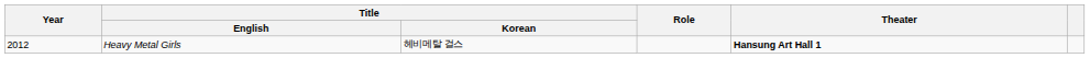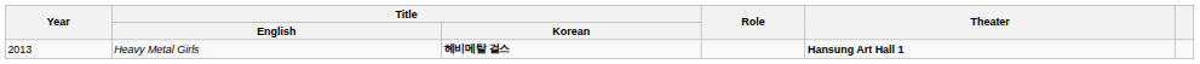 <table class="wikitable sortable" style="clear:none; font-size:90%; padding:0 auto; width:100%; margin:auto">
 <tr>
 <th rowspan="2" scope="col">Year</th>
 <th colspan="2" scope="col">Title</th>
 <th rowspan="2" scope="col">Role</th>
 <th rowspan="2" scope="col">Theater</th>
 <th rowspan="2" scope="col" class="unsortable"></th>
 </tr>
 <tr>
 <th>English</th>
 <th>Korean</th>
 </tr>
 <tr>
-<td>2012</td>
+<td>2013</td>
 <td><em>Heavy Metal Girls</em></td>
-<td>헤비메탈 걸스</td>
+<td><strong>헤비메탈 걸스</strong></td>
 <td></td>
 <td><strong>Hansung Art Hall 1</strong></td>
 <td></td>
 </tr>
 </table>
